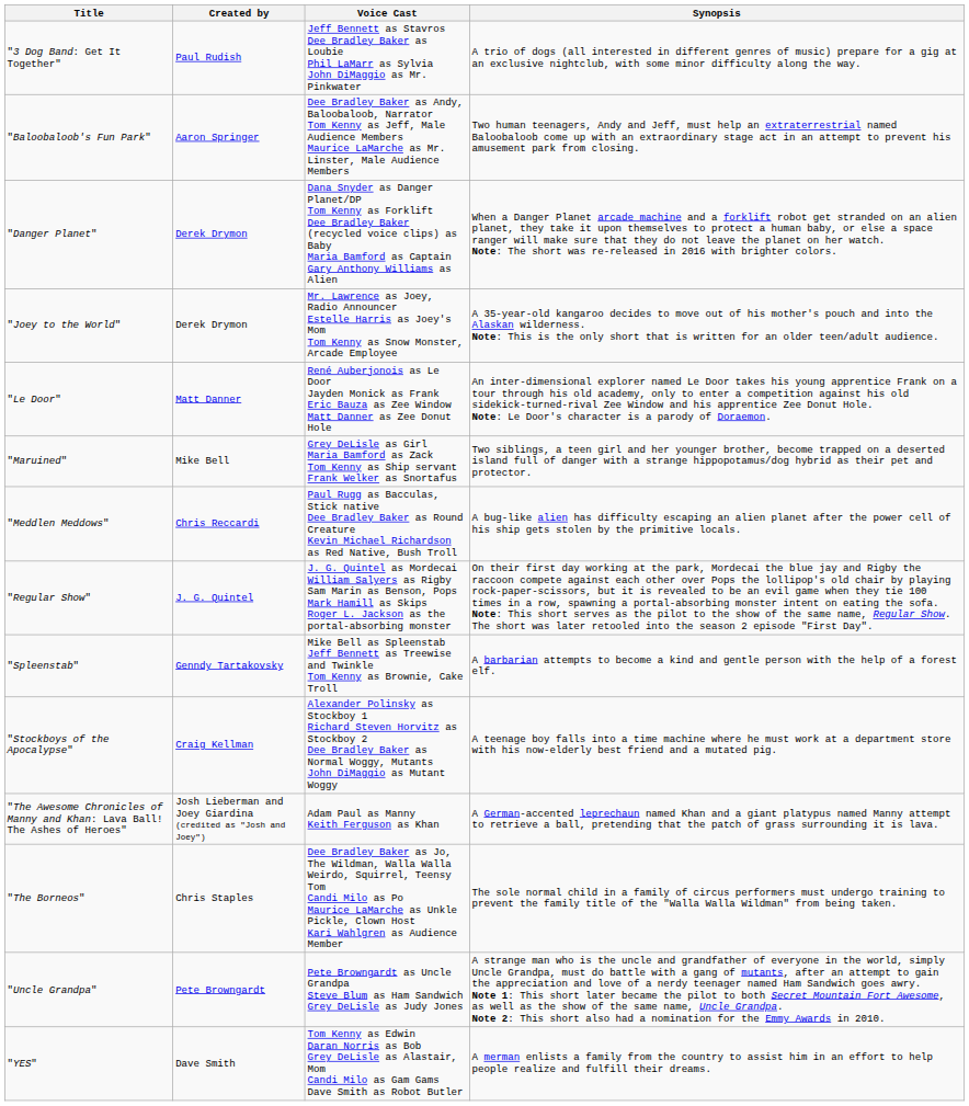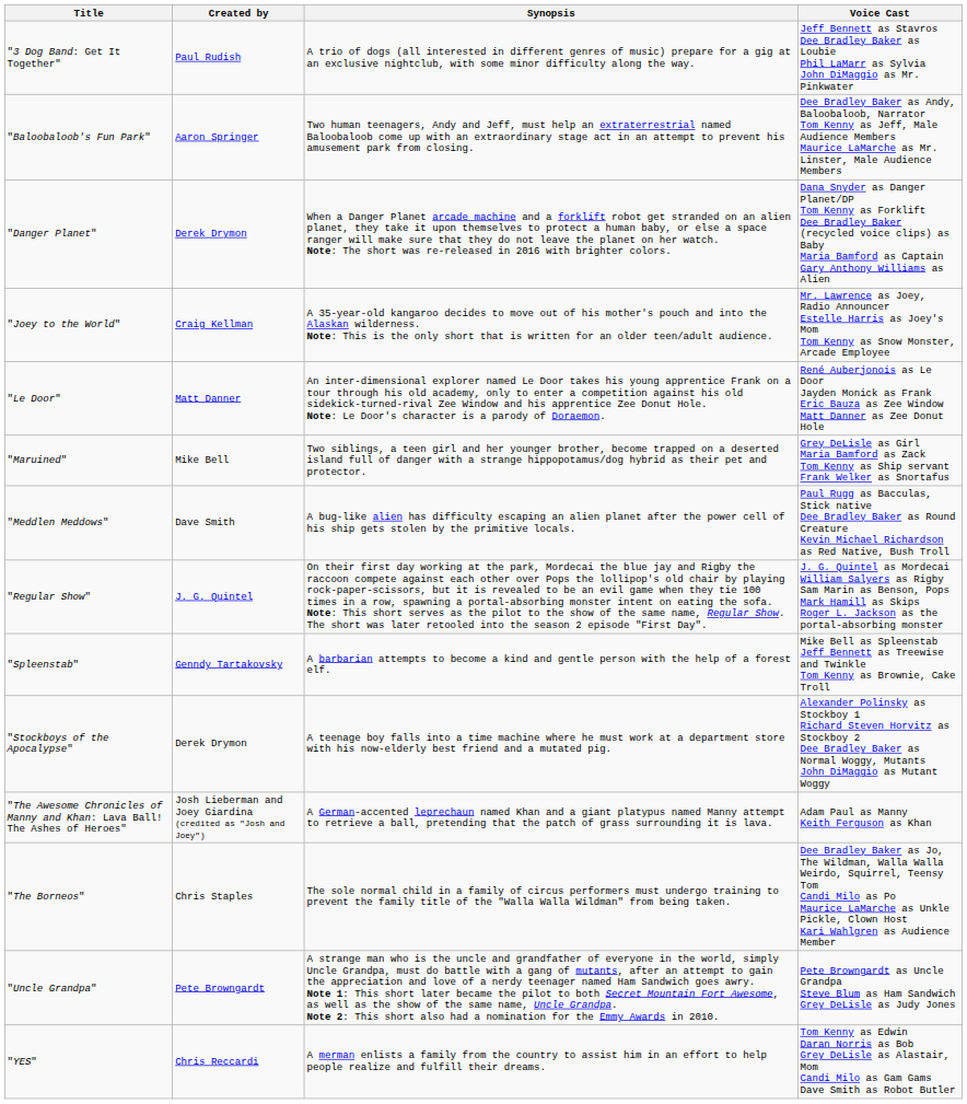 <table class="wikitable sortable" style="width: auto style="width:74%; table-layout: fixed">
 <tr>
 <th style="width:%;">Title</th>
 <th style="width:%;">Created by</th>
+<th style="width:%;">Synopsis</th>
 <th style="width:%;">Voice Cast</th>
-<th style="width:%;">Synopsis</th>
 </tr>
 <tr>
 <td>"<em>3 Dog Band</em>: Get It Together"</td>
 <td><a href='#'>Paul Rudish</a></td>
+<td>A trio of dogs (all interested in different genres of music) prepare for a gig at an exclusive nightclub, with some minor difficulty along the way.</td>
 <td><a href='#'>Jeff Bennett</a> as Stavros<br><a href='#'>Dee Bradley Baker</a> as Loubie<br><a href='#'>Phil LaMarr</a> as Sylvia<br><a href='#'>John DiMaggio</a> as Mr. Pinkwater</td>
-<td>A trio of dogs (all interested in different genres of music) prepare for a gig at an exclusive nightclub, with some minor difficulty along the way.</td>
 </tr>
 <tr>
 <td>"<em>Baloobaloob's Fun Park</em>"</td>
 <td><a href='#'>Aaron Springer</a></td>
+<td>Two human teenagers, Andy and Jeff, must help an <a href='#'>extraterrestrial</a> named Baloobaloob come up with an extraordinary stage act in an attempt to prevent his amusement park from closing.</td>
 <td><a href='#'>Dee Bradley Baker</a> as Andy, Baloobaloob, Narrator<br><a href='#'>Tom Kenny</a> as Jeff, Male Audience Members<br><a href='#'>Maurice LaMarche</a> as Mr. Linster, Male Audience Members</td>
-<td>Two human teenagers, Andy and Jeff, must help an <a href='#'>extraterrestrial</a> named Baloobaloob come up with an extraordinary stage act in an attempt to prevent his amusement park from closing.</td>
 </tr>
 <tr>
 <td>"<em>Danger Planet</em>"</td>
 <td><a href='#'>Derek Drymon</a></td>
+<td>When a Danger Planet <a href='#'>arcade machine</a> and a <a href='#'>forklift</a> robot get stranded on an alien planet, they take it upon themselves to protect a human baby, or else a space ranger will make sure that they do not leave the planet on her watch.<br><strong>Note</strong>: The short was re-released in 2016 with brighter colors.</td>
 <td><a href='#'>Dana Snyder</a> as Danger Planet/DP<br><a href='#'>Tom Kenny</a> as Forklift<br><a href='#'>Dee Bradley Baker</a> (recycled voice clips) as Baby<br><a href='#'>Maria Bamford</a> as Captain<br><a href='#'>Gary Anthony Williams</a> as Alien</td>
-<td>When a Danger Planet <a href='#'>arcade machine</a> and a <a href='#'>forklift</a> robot get stranded on an alien planet, they take it upon themselves to protect a human baby, or else a space ranger will make sure that they do not leave the planet on her watch.<br><strong>Note</strong>: The short was re-released in 2016 with brighter colors.</td>
 </tr>
 <tr>
 <td>"<em>Joey to the World</em>"</td>
-<td>Derek Drymon</td>
+<td><a href='#'>Craig Kellman</a></td>
+<td>A 35-year-old kangaroo decides to move out of his mother's pouch and into the <a href='#'>Alaskan</a> wilderness.<br><strong>Note</strong>: This is the only short that is written for an older teen/adult audience.</td>
 <td><a href='#'>Mr. Lawrence</a> as Joey, Radio Announcer <br><a href='#'>Estelle Harris</a> as Joey's Mom<br><a href='#'>Tom Kenny</a> as Snow Monster, Arcade Employee</td>
-<td>A 35-year-old kangaroo decides to move out of his mother's pouch and into the <a href='#'>Alaskan</a> wilderness.<br><strong>Note</strong>: This is the only short that is written for an older teen/adult audience.</td>
 </tr>
 <tr>
 <td>"<em>Le Door</em>"</td>
 <td><a href='#'>Matt Danner</a></td>
+<td>An inter-dimensional explorer named Le Door takes his young apprentice Frank on a tour through his old academy, only to enter a competition against his old sidekick-turned-rival Zee Window and his apprentice Zee Donut Hole.<br><strong>Note</strong>: Le Door's character is a parody of <a href='#'>Doraemon</a>.</td>
 <td><a href='#'>René Auberjonois</a> as Le Door <br>Jayden Monick as Frank<br><a href='#'>Eric Bauza</a> as Zee Window<br><a href='#'>Matt Danner</a> as Zee Donut Hole</td>
-<td>An inter-dimensional explorer named Le Door takes his young apprentice Frank on a tour through his old academy, only to enter a competition against his old sidekick-turned-rival Zee Window and his apprentice Zee Donut Hole.<br><strong>Note</strong>: Le Door's character is a parody of <a href='#'>Doraemon</a>.</td>
 </tr>
 <tr>
 <td>"<em>Maruined</em>"</td>
 <td>Mike Bell</td>
+<td>Two siblings, a teen girl and her younger brother, become trapped on a deserted island full of danger with a strange hippopotamus/dog hybrid as their pet and protector.</td>
 <td><a href='#'>Grey DeLisle</a> as Girl<br> <a href='#'>Maria Bamford</a> as Zack <br> <a href='#'>Tom Kenny</a> as Ship servant<br><a href='#'>Frank Welker</a> as Snortafus</td>
-<td>Two siblings, a teen girl and her younger brother, become trapped on a deserted island full of danger with a strange hippopotamus/dog hybrid as their pet and protector.</td>
 </tr>
 <tr>
 <td>"<em>Meddlen Meddows</em>"</td>
-<td><a href='#'>Chris Reccardi</a></td>
+<td>Dave Smith</td>
+<td>A bug-like <a href='#'>alien</a> has difficulty escaping an alien planet after the power cell of his ship gets stolen by the primitive locals.</td>
 <td><a href='#'>Paul Rugg</a> as Bacculas, Stick native<br><a href='#'>Dee Bradley Baker</a> as Round Creature<br><a href='#'>Kevin Michael Richardson</a> as Red Native, Bush Troll</td>
-<td>A bug-like <a href='#'>alien</a> has difficulty escaping an alien planet after the power cell of his ship gets stolen by the primitive locals.</td>
 </tr>
 <tr>
 <td>"<em>Regular Show</em>"</td>
 <td><a href='#'>J. G. Quintel</a></td>
+<td>On their first day working at the park, Mordecai the blue jay and Rigby the raccoon compete against each other over Pops the lollipop's old chair by playing rock-paper-scissors, but it is revealed to be an evil game when they tie 100 times in a row, spawning a portal-absorbing monster intent on eating the sofa.<br><strong>Note</strong>: This short serves as the pilot to the show of the same name, <em><a href='#'>Regular Show</a></em>. The short was later retooled into the season 2 episode "First Day".</td>
 <td><a href='#'>J. G. Quintel</a> as Mordecai<br><a href='#'>William Salyers</a> as Rigby<br>Sam Marin as Benson, Pops<br><a href='#'>Mark Hamill</a> as Skips<br><a href='#'>Roger L. Jackson</a> as the portal-absorbing monster</td>
-<td>On their first day working at the park, Mordecai the blue jay and Rigby the raccoon compete against each other over Pops the lollipop's old chair by playing rock-paper-scissors, but it is revealed to be an evil game when they tie 100 times in a row, spawning a portal-absorbing monster intent on eating the sofa.<br><strong>Note</strong>: This short serves as the pilot to the show of the same name, <em><a href='#'>Regular Show</a></em>. The short was later retooled into the season 2 episode "First Day".</td>
 </tr>
 <tr>
 <td>"<em>Spleenstab</em>"</td>
 <td><a href='#'>Genndy Tartakovsky</a></td>
+<td>A <a href='#'>barbarian</a> attempts to become a kind and gentle person with the help of a forest elf.</td>
 <td>Mike Bell as Spleenstab<br><a href='#'>Jeff Bennett</a> as Treewise and Twinkle<br><a href='#'>Tom Kenny</a> as Brownie, Cake Troll</td>
-<td>A <a href='#'>barbarian</a> attempts to become a kind and gentle person with the help of a forest elf.</td>
 </tr>
 <tr>
 <td>"<em>Stockboys of the Apocalypse</em>"</td>
-<td><a href='#'>Craig Kellman</a></td>
+<td>Derek Drymon</td>
+<td>A teenage boy falls into a time machine where he must work at a department store with his now-elderly best friend and a mutated pig.</td>
 <td><a href='#'>Alexander Polinsky</a> as Stockboy 1<br><a href='#'>Richard Steven Horvitz</a> as Stockboy 2<br><a href='#'>Dee Bradley Baker</a> as Normal Woggy, Mutants<br><a href='#'>John DiMaggio</a> as Mutant Woggy</td>
-<td>A teenage boy falls into a time machine where he must work at a department store with his now-elderly best friend and a mutated pig.</td>
 </tr>
 <tr>
 <td>"<em>The Awesome Chronicles of Manny and Khan</em>: Lava Ball! The Ashes of Heroes"</td>
 <td>Josh Lieberman and Joey Giardina <small>(credited as "Josh and Joey")</small></td>
+<td>A <a href='#'>German</a>-accented <a href='#'>leprechaun</a> named Khan and a giant platypus named Manny attempt to retrieve a ball, pretending that the patch of grass surrounding it is lava.</td>
 <td>Adam Paul as Manny<br><a href='#'>Keith Ferguson</a> as Khan</td>
-<td>A <a href='#'>German</a>-accented <a href='#'>leprechaun</a> named Khan and a giant platypus named Manny attempt to retrieve a ball, pretending that the patch of grass surrounding it is lava.</td>
 </tr>
 <tr>
 <td>"<em>The Borneos</em>"</td>
 <td>Chris Staples</td>
+<td>The sole normal child in a family of circus performers must undergo training to prevent the family title of the "Walla Walla Wildman" from being taken.</td>
 <td><a href='#'>Dee Bradley Baker</a> as Jo, The Wildman, Walla Walla Weirdo, Squirrel, Teensy Tom<br><a href='#'>Candi Milo</a> as Po<br><a href='#'>Maurice LaMarche</a> as Unkle Pickle, Clown Host<br><a href='#'>Kari Wahlgren</a> as Audience Member</td>
-<td>The sole normal child in a family of circus performers must undergo training to prevent the family title of the "Walla Walla Wildman" from being taken.</td>
 </tr>
 <tr>
 <td>"<em>Uncle Grandpa</em>"</td>
 <td><a href='#'>Pete Browngardt</a></td>
+<td>A strange man who is the uncle and grandfather of everyone in the world, simply Uncle Grandpa, must do battle with a gang of <a href='#'>mutants</a>, after an attempt to gain the appreciation and love of a nerdy teenager named Ham Sandwich goes awry.<br><strong>Note 1</strong>: This short later became the pilot to both <em><a href='#'>Secret Mountain Fort Awesome</a></em>, as well as the show of the same name, <em><a href='#'>Uncle Grandpa</a></em>.<br><strong>Note 2</strong>: This short also had a nomination for the <a href='#'>Emmy Awards</a> in 2010.</td>
 <td><a href='#'>Pete Browngardt</a> as Uncle Grandpa<br><a href='#'>Steve Blum</a> as Ham Sandwich<br><a href='#'>Grey DeLisle</a> as Judy Jones</td>
-<td>A strange man who is the uncle and grandfather of everyone in the world, simply Uncle Grandpa, must do battle with a gang of <a href='#'>mutants</a>, after an attempt to gain the appreciation and love of a nerdy teenager named Ham Sandwich goes awry.<br><strong>Note 1</strong>: This short later became the pilot to both <em><a href='#'>Secret Mountain Fort Awesome</a></em>, as well as the show of the same name, <em><a href='#'>Uncle Grandpa</a></em>.<br><strong>Note 2</strong>: This short also had a nomination for the <a href='#'>Emmy Awards</a> in 2010.</td>
 </tr>
 <tr>
 <td>"<em>YES</em>"</td>
-<td>Dave Smith</td>
+<td><a href='#'>Chris Reccardi</a></td>
+<td>A <a href='#'>merman</a> enlists a family from the country to assist him in an effort to help people realize and fulfill their dreams.</td>
 <td><a href='#'>Tom Kenny</a> as Edwin<br><a href='#'>Daran Norris</a> as Bob<br><a href='#'>Grey DeLisle</a> as Alastair, Mom<br> <a href='#'>Candi Milo</a> as Gam Gams<br>Dave Smith as Robot Butler</td>
-<td>A <a href='#'>merman</a> enlists a family from the country to assist him in an effort to help people realize and fulfill their dreams.</td>
 </tr>
 </table>
